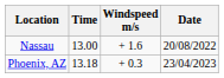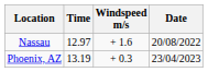 <table class="wikitable" style= "text-align: center">
 <tr>
 <th>Location</th>
 <th>Time</th>
 <th>Windspeed<br>m/s</th>
 <th>Date</th>
 </tr>
 <tr>
 <td><a href='#'>Nassau</a></td>
-<td>13.00</td>
+<td>12.97</td>
 <td>+ 1.6</td>
 <td>20/08/2022</td>
 </tr>
 <tr>
 <td><a href='#'>Phoenix, AZ</a></td>
-<td>13.18</td>
+<td>13.19</td>
 <td>+ 0.3</td>
 <td>23/04/2023</td>
 </tr>
 </table>
